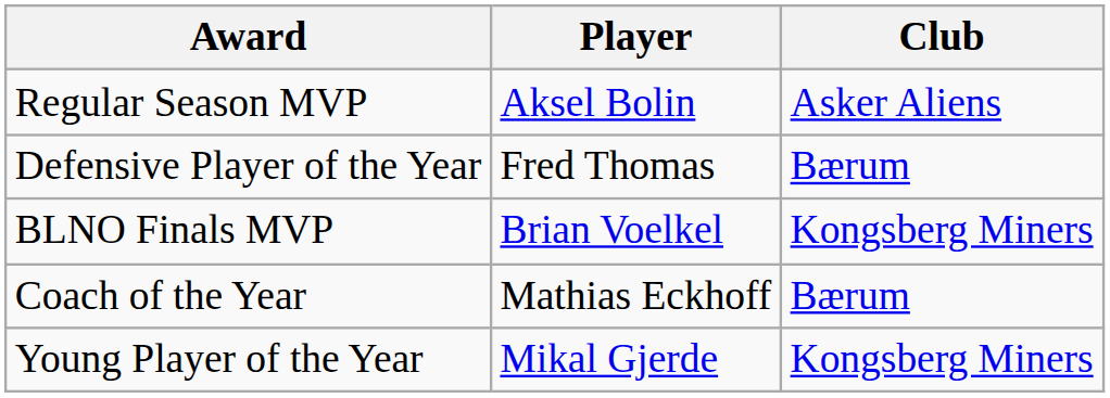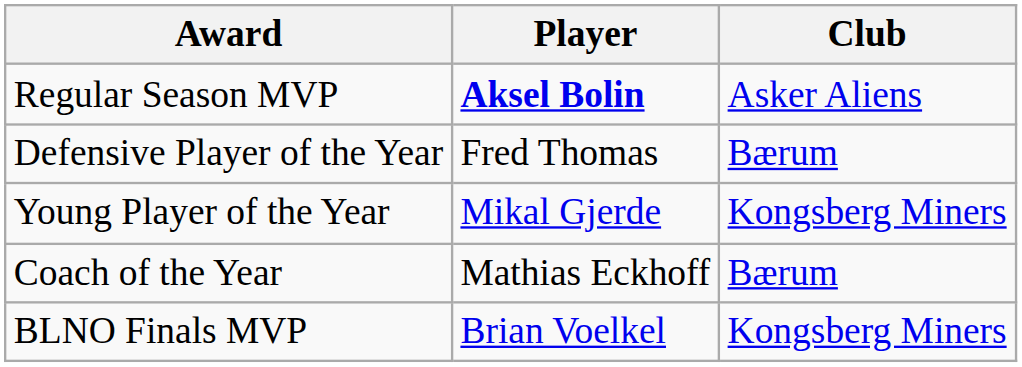 <table class="wikitable">
 <tr>
 <th>Award</th>
 <th>Player</th>
 <th>Club</th>
 </tr>
 <tr>
 <td>Regular Season MVP</td>
-<td><a href='#'>Aksel Bolin</a></td>
+<td><strong><a href='#'>Aksel Bolin</a></strong></td>
 <td><a href='#'>Asker Aliens</a></td>
 </tr>
 <tr>
 <td>Defensive Player of the Year</td>
 <td>Fred Thomas</td>
 <td><a href='#'>Bærum</a></td>
 </tr>
 <tr>
-<td>BLNO Finals MVP</td>
-<td><a href='#'>Brian Voelkel</a></td>
+<td>Young Player of the Year</td>
+<td><a href='#'>Mikal Gjerde</a></td>
 <td><a href='#'>Kongsberg Miners</a></td>
 </tr>
 <tr>
 <td>Coach of the Year</td>
 <td>Mathias Eckhoff</td>
 <td><a href='#'>Bærum</a></td>
 </tr>
 <tr>
-<td>Young Player of the Year</td>
-<td><a href='#'>Mikal Gjerde</a></td>
+<td>BLNO Finals MVP</td>
+<td><a href='#'>Brian Voelkel</a></td>
 <td><a href='#'>Kongsberg Miners</a></td>
 </tr>
 </table>
